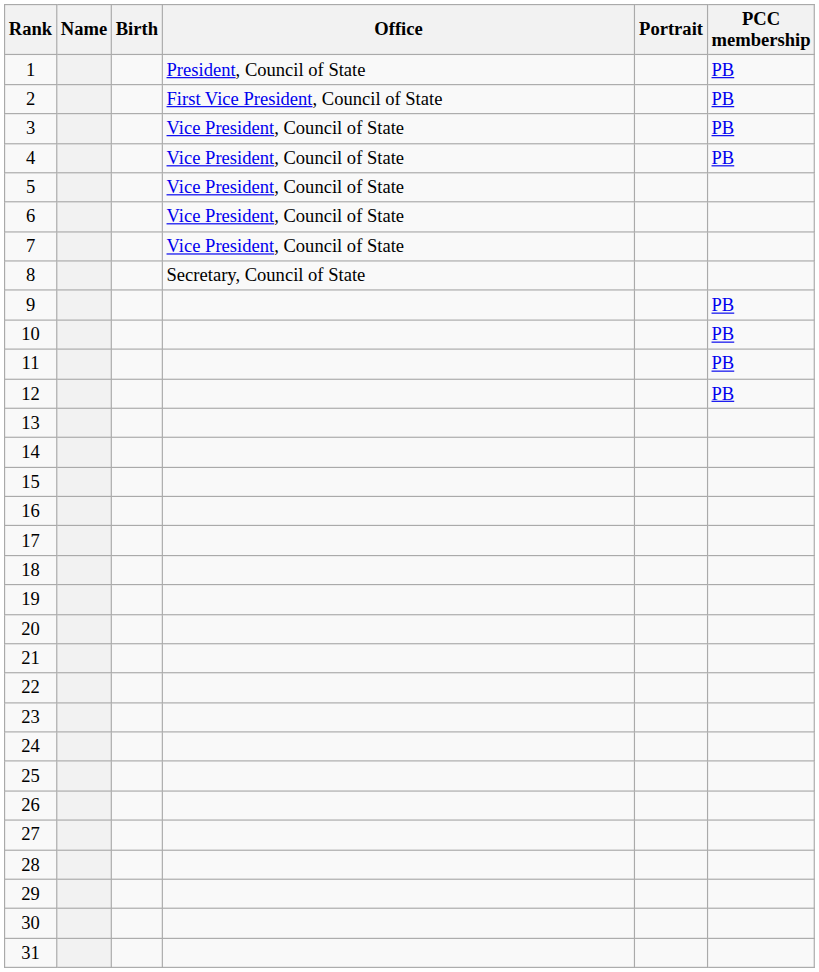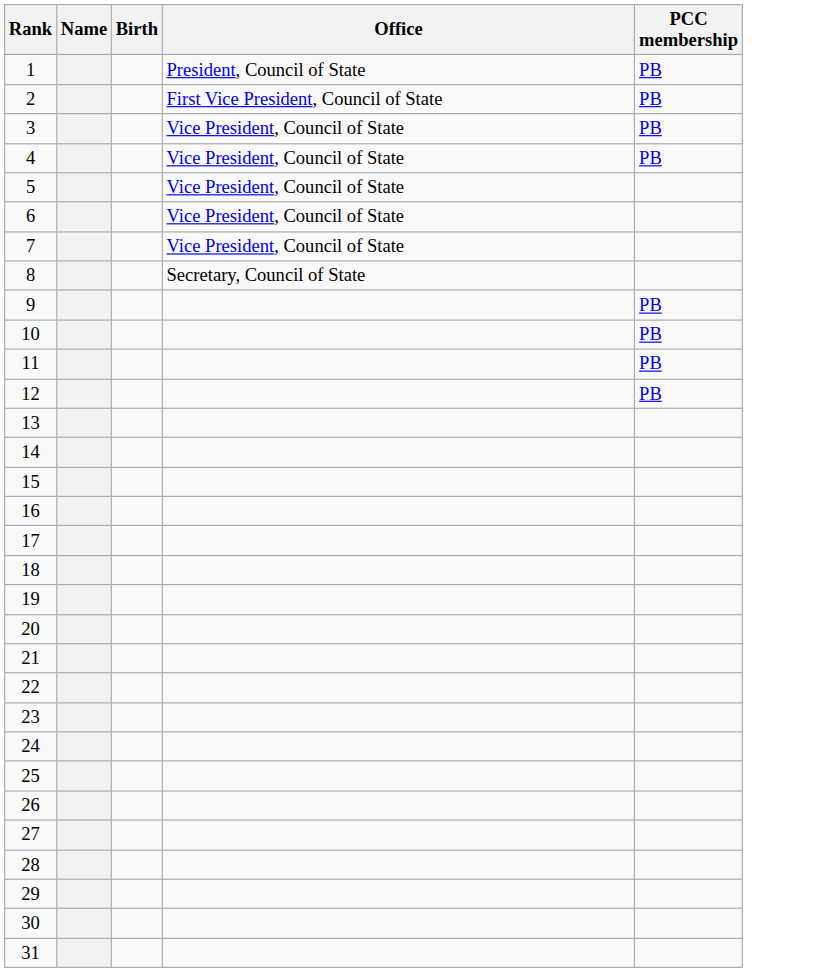 <table class="wikitable sortable">
 <tr>
 <th scope="col">Rank</th>
 <th scope="col">Name</th>
 <th scope="col">Birth</th>
 <th scope="col" style="width:25em;">Office</th>
-<th scope="col" class="unsortable" style="width:1em;">Portrait</th>
 <th scope="col">PCC<br>membership</th>
 </tr>
 <tr>
 <td align="center">1</td>
 <th align="center" scope="row" style="font-weight:normal;"></th>
 <td></td>
 <td><a href='#'>President</a>, Council of State</td>
-<td></td>
 <td><a href='#'>PB</a></td>
 </tr>
 <tr>
 <td align="center">2</td>
 <th align="center" scope="row" style="font-weight:normal;"></th>
 <td></td>
 <td><a href='#'>First Vice President</a>, Council of State</td>
-<td></td>
 <td><a href='#'>PB</a></td>
 </tr>
 <tr>
 <td align="center">3</td>
 <th align="center" scope="row" style="font-weight:normal;"></th>
 <td></td>
 <td><a href='#'>Vice President</a>, Council of State</td>
-<td></td>
 <td><a href='#'>PB</a></td>
 </tr>
 <tr>
 <td align="center">4</td>
 <th align="center" scope="row" style="font-weight:normal;"></th>
 <td></td>
 <td><a href='#'>Vice President</a>, Council of State</td>
-<td></td>
 <td><a href='#'>PB</a></td>
 </tr>
 <tr>
 <td align="center">5</td>
 <th align="center" scope="row" style="font-weight:normal;"></th>
 <td></td>
 <td><a href='#'>Vice President</a>, Council of State</td>
 <td></td>
-<td></td>
 </tr>
 <tr>
 <td align="center">6</td>
 <th align="center" scope="row" style="font-weight:normal;"></th>
 <td></td>
 <td><a href='#'>Vice President</a>, Council of State</td>
-<td></td>
 <td></td>
 </tr>
 <tr>
 <td align="center">7</td>
 <th align="center" scope="row" style="font-weight:normal;"></th>
 <td></td>
 <td><a href='#'>Vice President</a>, Council of State</td>
 <td></td>
-<td></td>
 </tr>
 <tr>
 <td align="center">8</td>
 <th align="center" scope="row" style="font-weight:normal;"></th>
 <td></td>
 <td>Secretary, Council of State</td>
 <td></td>
-<td></td>
 </tr>
 <tr>
 <td align="center">9</td>
 <th align="center" scope="row" style="font-weight:normal;"></th>
-<td></td>
 <td></td>
 <td></td>
 <td><a href='#'>PB</a></td>
 </tr>
 <tr>
 <td align="center">10</td>
 <th align="center" scope="row" style="font-weight:normal;"></th>
 <td></td>
 <td></td>
-<td></td>
 <td><a href='#'>PB</a></td>
 </tr>
 <tr>
 <td align="center">11</td>
 <th align="center" scope="row" style="font-weight:normal;"></th>
 <td></td>
 <td></td>
-<td></td>
 <td><a href='#'>PB</a></td>
 </tr>
 <tr>
 <td align="center">12</td>
 <th align="center" scope="row" style="font-weight:normal;"></th>
-<td></td>
 <td></td>
 <td></td>
 <td><a href='#'>PB</a></td>
 </tr>
 <tr>
 <td align="center">13</td>
 <th align="center" scope="row" style="font-weight:normal;"></th>
 <td></td>
 <td></td>
 <td></td>
-<td></td>
 </tr>
 <tr>
 <td align="center">14</td>
 <th align="center" scope="row" style="font-weight:normal;"></th>
-<td></td>
 <td></td>
 <td></td>
 <td></td>
 </tr>
 <tr>
 <td align="center">15</td>
 <th align="center" scope="row" style="font-weight:normal;"></th>
 <td></td>
 <td></td>
 <td></td>
-<td></td>
 </tr>
 <tr>
 <td align="center">16</td>
 <th align="center" scope="row" style="font-weight:normal;"></th>
-<td></td>
 <td></td>
 <td></td>
 <td></td>
 </tr>
 <tr>
 <td align="center">17</td>
 <th align="center" scope="row" style="font-weight:normal;"></th>
 <td></td>
 <td></td>
 <td></td>
-<td></td>
 </tr>
 <tr>
 <td align="center">18</td>
 <th align="center" scope="row" style="font-weight:normal;"></th>
-<td></td>
 <td></td>
 <td></td>
 <td></td>
 </tr>
 <tr>
 <td align="center">19</td>
 <th align="center" scope="row" style="font-weight:normal;"></th>
 <td></td>
 <td></td>
 <td></td>
-<td></td>
 </tr>
 <tr>
 <td align="center">20</td>
 <th align="center" scope="row" style="font-weight:normal;"></th>
-<td></td>
 <td></td>
 <td></td>
 <td></td>
 </tr>
 <tr>
 <td align="center">21</td>
 <th align="center" scope="row" style="font-weight:normal;"></th>
 <td></td>
 <td></td>
 <td></td>
-<td></td>
 </tr>
 <tr>
 <td align="center">22</td>
 <th align="center" scope="row" style="font-weight:normal;"></th>
-<td></td>
 <td></td>
 <td></td>
 <td></td>
 </tr>
 <tr>
 <td align="center">23</td>
 <th align="center" scope="row" style="font-weight:normal;"></th>
 <td></td>
 <td></td>
 <td></td>
-<td></td>
 </tr>
 <tr>
 <td align="center">24</td>
 <th align="center" scope="row" style="font-weight:normal;"></th>
-<td></td>
 <td></td>
 <td></td>
 <td></td>
 </tr>
 <tr>
 <td align="center">25</td>
 <th align="center" scope="row" style="font-weight:normal;"></th>
 <td></td>
 <td></td>
 <td></td>
-<td></td>
 </tr>
 <tr>
 <td align="center">26</td>
 <th align="center" scope="row" style="font-weight:normal;"></th>
-<td></td>
 <td></td>
 <td></td>
 <td></td>
 </tr>
 <tr>
 <td align="center">27</td>
 <th align="center" scope="row" style="font-weight:normal;"></th>
 <td></td>
 <td></td>
 <td></td>
-<td></td>
 </tr>
 <tr>
 <td align="center">28</td>
 <th align="center" scope="row" style="font-weight:normal;"></th>
-<td></td>
 <td></td>
 <td></td>
 <td></td>
 </tr>
 <tr>
 <td align="center">29</td>
 <th align="center" scope="row" style="font-weight:normal;"></th>
 <td></td>
 <td></td>
 <td></td>
-<td></td>
 </tr>
 <tr>
 <td align="center">30</td>
 <th align="center" scope="row" style="font-weight:normal;"></th>
-<td></td>
 <td></td>
 <td></td>
 <td></td>
 </tr>
 <tr>
 <td align="center">31</td>
 <th align="center" scope="row" style="font-weight:normal;"></th>
 <td></td>
 <td></td>
 <td></td>
-<td></td>
 </tr>
 </table>
